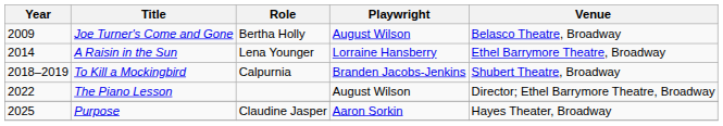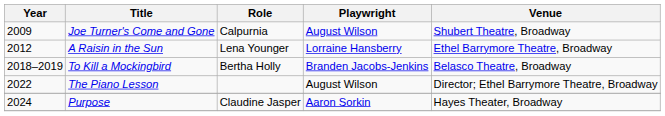 <table class="wikitable unsortable">
 <tr>
 <th>Year</th>
 <th>Title</th>
 <th>Role</th>
 <th>Playwright</th>
 <th class="unsortable">Venue</th>
 </tr>
 <tr>
 <td>2009</td>
 <td><em><a href='#'>Joe Turner's Come and Gone</a></em></td>
-<td>Bertha Holly</td>
+<td>Calpurnia</td>
 <td><a href='#'>August Wilson</a></td>
-<td><a href='#'>Belasco Theatre</a>, Broadway</td>
+<td><a href='#'>Shubert Theatre</a>, Broadway</td>
 </tr>
 <tr>
-<td>2014</td>
+<td>2012</td>
 <td><em><a href='#'>A Raisin in the Sun</a></em></td>
 <td>Lena Younger</td>
 <td><a href='#'>Lorraine Hansberry</a></td>
 <td><a href='#'>Ethel Barrymore Theatre</a>, Broadway</td>
 </tr>
 <tr>
 <td>2018–2019</td>
 <td><em><a href='#'>To Kill a Mockingbird</a></em></td>
-<td>Calpurnia</td>
+<td>Bertha Holly</td>
 <td><a href='#'>Branden Jacobs-Jenkins</a></td>
-<td><a href='#'>Shubert Theatre</a>, Broadway</td>
+<td><a href='#'>Belasco Theatre</a>, Broadway</td>
 </tr>
 <tr>
 <td>2022</td>
 <td><em><a href='#'>The Piano Lesson</a></em></td>
 <td></td>
 <td>August Wilson</td>
 <td>Director; Ethel Barrymore Theatre, Broadway</td>
 </tr>
 <tr>
 </tr>
 <tr>
-<td>2025</td>
+<td>2024</td>
 <td><em><a href='#'>Purpose</a></em></td>
 <td>Claudine Jasper</td>
 <td><a href='#'>Aaron Sorkin</a></td>
 <td>Hayes Theater, Broadway</td>
 </tr>
 <tr>
 </tr>
 </table>
